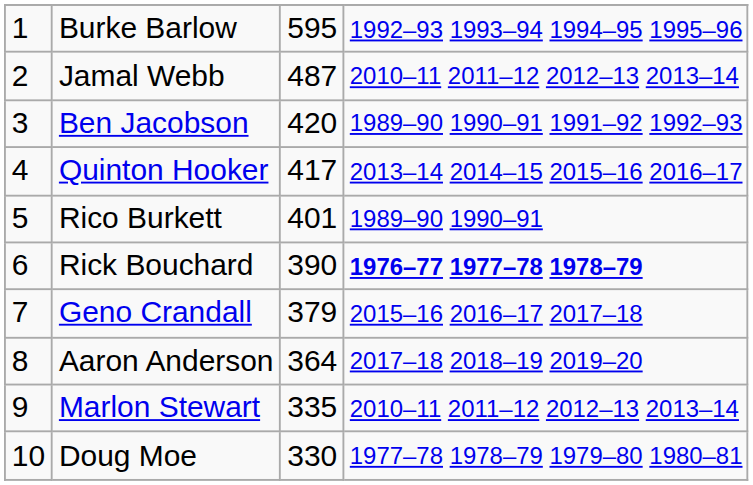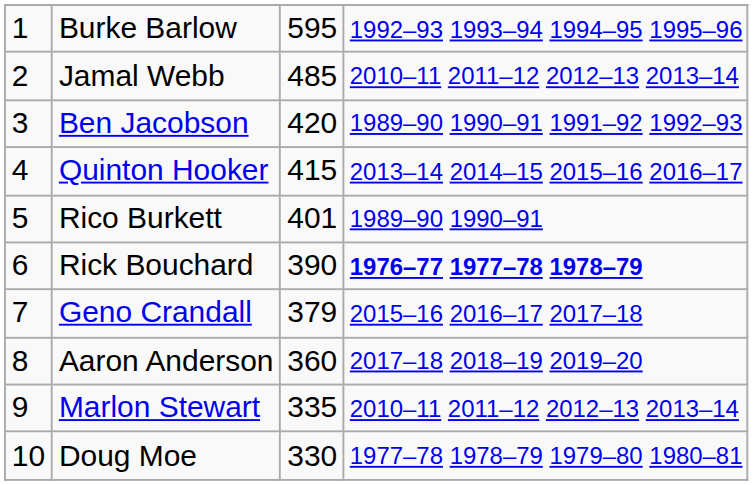 <table class="wikitable">
 <tr>
 </tr>
 <tr>
 <td>1</td>
 <td>Burke Barlow</td>
 <td>595</td>
 <td style="font-size:80%;"><a href='#'>1992–93</a> <a href='#'>1993–94</a> <a href='#'>1994–95</a> <a href='#'>1995–96</a></td>
 </tr>
 <tr>
 <td>2</td>
 <td>Jamal Webb</td>
-<td>487</td>
+<td>485</td>
 <td style="font-size:80%;"><a href='#'>2010–11</a> <a href='#'>2011–12</a> <a href='#'>2012–13</a> <a href='#'>2013–14</a></td>
 </tr>
 <tr>
 <td>3</td>
 <td><a href='#'>Ben Jacobson</a></td>
 <td>420</td>
 <td style="font-size:80%;"><a href='#'>1989–90</a> <a href='#'>1990–91</a> <a href='#'>1991–92</a> <a href='#'>1992–93</a></td>
 </tr>
 <tr>
 <td>4</td>
 <td><a href='#'>Quinton Hooker</a></td>
-<td>417</td>
+<td>415</td>
 <td style="font-size:80%;"><a href='#'>2013–14</a> <a href='#'>2014–15</a> <a href='#'>2015–16</a> <a href='#'>2016–17</a></td>
 </tr>
 <tr>
 <td>5</td>
 <td>Rico Burkett</td>
 <td>401</td>
 <td style="font-size:80%;"><a href='#'>1989–90</a> <a href='#'>1990–91</a></td>
 </tr>
 <tr>
 <td>6</td>
 <td>Rick Bouchard</td>
 <td>390</td>
 <td style="font-size:80%;"><strong><a href='#'>1976–77</a> <a href='#'>1977–78</a> <a href='#'>1978–79</a></strong></td>
 </tr>
 <tr>
 <td>7</td>
 <td><a href='#'>Geno Crandall</a></td>
 <td>379</td>
 <td style="font-size:80%;"><a href='#'>2015–16</a> <a href='#'>2016–17</a> <a href='#'>2017–18</a></td>
 </tr>
 <tr>
 <td>8</td>
 <td>Aaron Anderson</td>
-<td>364</td>
+<td>360</td>
 <td style="font-size:80%;"><a href='#'>2017–18</a> <a href='#'>2018–19</a> <a href='#'>2019–20</a></td>
 </tr>
 <tr>
 <td>9</td>
 <td><a href='#'>Marlon Stewart</a></td>
 <td>335</td>
 <td style="font-size:80%;"><a href='#'>2010–11</a> <a href='#'>2011–12</a> <a href='#'>2012–13</a> <a href='#'>2013–14</a></td>
 </tr>
 <tr>
 <td>10</td>
 <td>Doug Moe</td>
 <td>330</td>
 <td style="font-size:80%;"><a href='#'>1977–78</a> <a href='#'>1978–79</a> <a href='#'>1979–80</a> <a href='#'>1980–81</a></td>
 </tr>
 </table>
